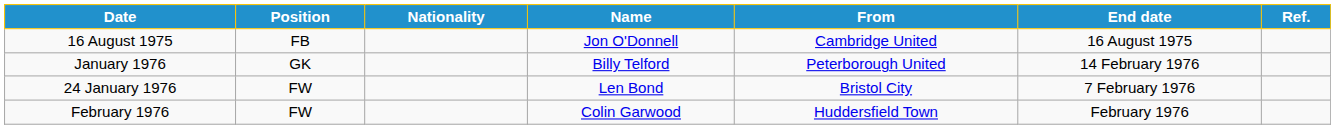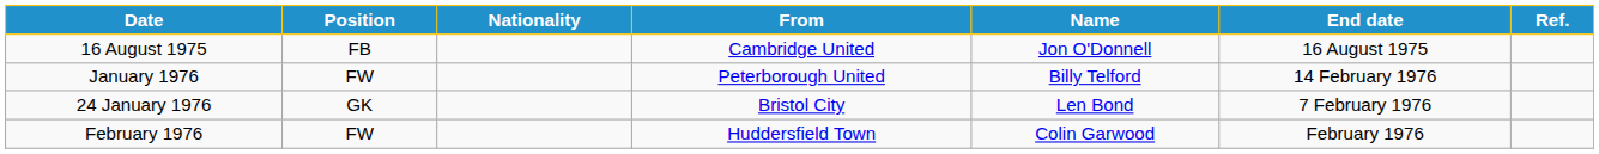 <table class="wikitable" style="text-align:center; font-size:90%; width:100%;">
 <tr>
 <th style="background:#2191CC; color:white; border:1px solid #F7C408; text-align:center;">Date</th>
 <th style="background:#2191CC; color:white; border:1px solid #F7C408; text-align:center;">Position</th>
 <th style="background:#2191CC; color:white; border:1px solid #F7C408; text-align:center;">Nationality</th>
+<th style="background:#2191CC; color:white; border:1px solid #F7C408; text-align:center;">From</th>
 <th style="background:#2191CC; color:white; border:1px solid #F7C408; text-align:center;">Name</th>
-<th style="background:#2191CC; color:white; border:1px solid #F7C408; text-align:center;">From</th>
 <th style="background:#2191CC; color:white; border:1px solid #F7C408; text-align:center;">End date</th>
 <th style="background:#2191CC; color:white; border:1px solid #F7C408; text-align:center;">Ref.</th>
 </tr>
 <tr>
 <td>16 August 1975</td>
 <td>FB</td>
 <td></td>
+<td> <a href='#'>Cambridge United</a></td>
 <td><a href='#'>Jon O'Donnell</a></td>
-<td> <a href='#'>Cambridge United</a></td>
 <td>16 August 1975</td>
 <td></td>
 </tr>
 <tr>
 <td>January 1976</td>
-<td>GK</td>
+<td>FW</td>
 <td></td>
+<td> <a href='#'>Peterborough United</a></td>
 <td><a href='#'>Billy Telford</a></td>
-<td> <a href='#'>Peterborough United</a></td>
 <td>14 February 1976</td>
 <td></td>
 </tr>
 <tr>
 <td>24 January 1976</td>
-<td>FW</td>
+<td>GK</td>
 <td></td>
+<td> <a href='#'>Bristol City</a></td>
 <td><a href='#'>Len Bond</a></td>
-<td> <a href='#'>Bristol City</a></td>
 <td>7 February 1976</td>
 <td></td>
 </tr>
 <tr>
 <td>February 1976</td>
 <td>FW</td>
 <td></td>
+<td> <a href='#'>Huddersfield Town</a></td>
 <td><a href='#'>Colin Garwood</a></td>
-<td> <a href='#'>Huddersfield Town</a></td>
 <td>February 1976</td>
 <td></td>
 </tr>
 </table>
